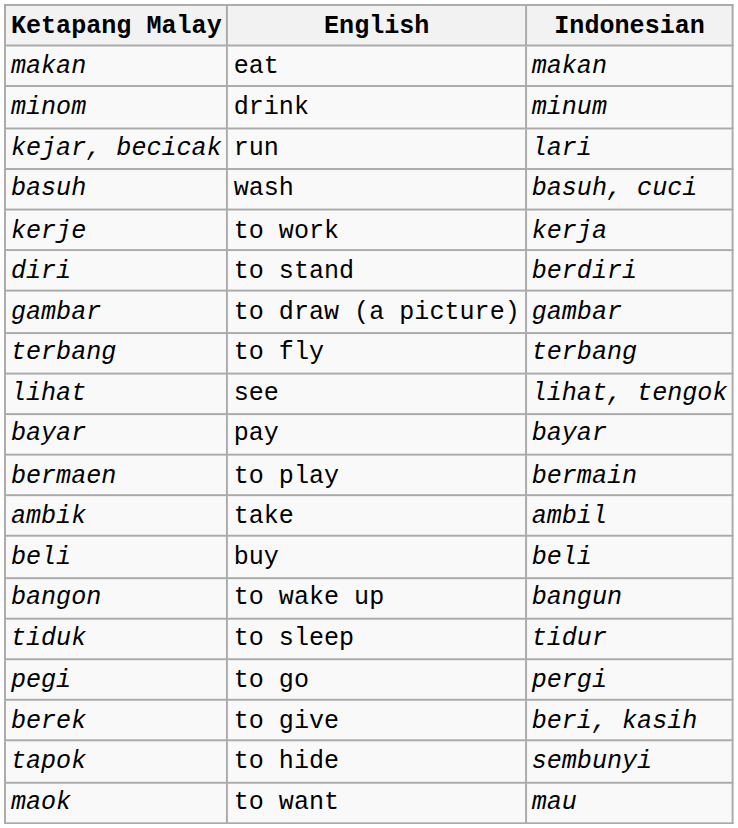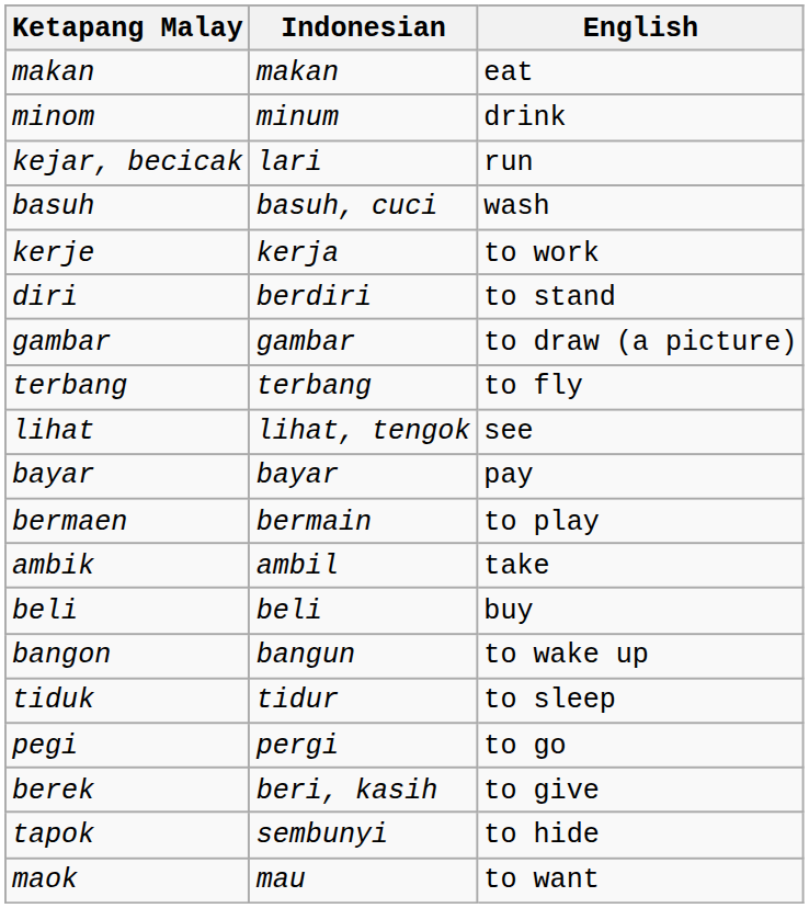 <table class="wikitable">
 <tr>
 <th>Ketapang Malay</th>
+<th>Indonesian</th>
 <th>English</th>
-<th>Indonesian</th>
 </tr>
 <tr>
 <td><em>makan</em></td>
+<td><em>makan</em></td>
 <td>eat</td>
-<td><em>makan</em></td>
 </tr>
 <tr>
 <td><em>minom</em></td>
+<td><em>minum</em></td>
 <td>drink</td>
-<td><em>minum</em></td>
 </tr>
 <tr>
 <td><em>kejar, becicak</em></td>
+<td><em>lari</em></td>
 <td>run</td>
-<td><em>lari</em></td>
 </tr>
 <tr>
 <td><em>basuh</em></td>
+<td><em>basuh, cuci</em></td>
 <td>wash</td>
-<td><em>basuh, cuci</em></td>
 </tr>
 <tr>
 <td><em>kerje</em></td>
+<td><em>kerja</em></td>
 <td>to work</td>
-<td><em>kerja</em></td>
 </tr>
 <tr>
 <td><em>diri</em></td>
+<td><em>berdiri</em></td>
 <td>to stand</td>
-<td><em>berdiri</em></td>
 </tr>
 <tr>
 <td><em>gambar</em></td>
+<td><em>gambar</em></td>
 <td>to draw (a picture)</td>
-<td><em>gambar</em></td>
 </tr>
 <tr>
 <td><em>terbang</em></td>
+<td><em>terbang</em></td>
 <td>to fly</td>
-<td><em>terbang</em></td>
 </tr>
 <tr>
 <td><em>lihat</em></td>
+<td><em>lihat, tengok</em></td>
 <td>see</td>
-<td><em>lihat, tengok</em></td>
 </tr>
 <tr>
 <td><em>bayar</em></td>
+<td><em>bayar</em></td>
 <td>pay</td>
-<td><em>bayar</em></td>
 </tr>
 <tr>
 <td><em>bermaen</em></td>
+<td><em>bermain</em></td>
 <td>to play</td>
-<td><em>bermain</em></td>
 </tr>
 <tr>
 <td><em>ambik</em></td>
+<td><em>ambil</em></td>
 <td>take</td>
-<td><em>ambil</em></td>
 </tr>
 <tr>
 <td><em>beli</em></td>
+<td><em>beli</em></td>
 <td>buy</td>
-<td><em>beli</em></td>
 </tr>
 <tr>
 <td><em>bangon</em></td>
+<td><em>bangun</em></td>
 <td>to wake up</td>
-<td><em>bangun</em></td>
 </tr>
 <tr>
 <td><em>tiduk</em></td>
+<td><em>tidur</em></td>
 <td>to sleep</td>
-<td><em>tidur</em></td>
 </tr>
 <tr>
 <td><em>pegi</em></td>
+<td><em>pergi</em></td>
 <td>to go</td>
-<td><em>pergi</em></td>
 </tr>
 <tr>
 <td><em>berek</em></td>
+<td><em>beri, kasih</em></td>
 <td>to give</td>
-<td><em>beri, kasih</em></td>
 </tr>
 <tr>
 <td><em>tapok</em></td>
+<td><em>sembunyi</em></td>
 <td>to hide</td>
-<td><em>sembunyi</em></td>
 </tr>
 <tr>
 <td><em>maok</em></td>
+<td><em>mau</em></td>
 <td>to want</td>
-<td><em>mau</em></td>
 </tr>
 </table>
